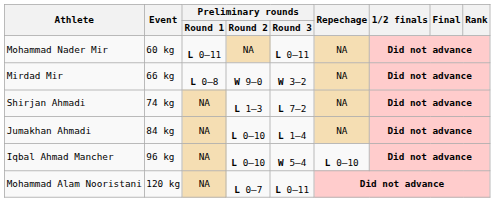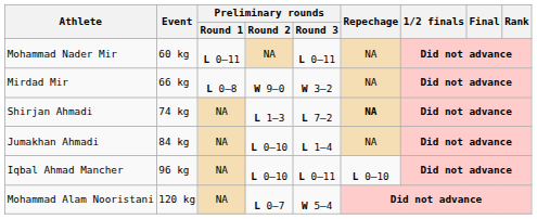 <table class=wikitable style="font-size:90%">
 <tr>
 <th rowspan="2">Athlete</th>
 <th rowspan="2">Event</th>
 <th colspan="3">Preliminary rounds</th>
 <th rowspan="2">Repechage</th>
 <th rowspan="2">1/2 finals</th>
 <th rowspan="2">Final</th>
 <th rowspan="2">Rank</th>
 </tr>
 <tr>
 <th>Round 1</th>
 <th>Round 2</th>
 <th>Round 3</th>
 </tr>
 <tr>
 <td>Mohammad Nader Mir</td>
 <td>60 kg</td>
 <td align="center"><br><strong>L</strong> 0–11</td>
 <td align=center bgcolor="wheat">NA</td>
 <td align="center"><br><strong>L</strong> 0–11</td>
 <td align=center bgcolor="wheat">NA</td>
 <td align=center colspan=3 bgcolor="#ffcccc"><strong>Did not advance</strong></td>
 </tr>
 <tr>
 <td>Mirdad Mir</td>
 <td>66 kg</td>
 <td align="center"><br><strong>L</strong> 0–8</td>
 <td align="center"><br><strong>W</strong> 9–0</td>
 <td align="center"><br><strong>W</strong> 3–2</td>
 <td align=center bgcolor="wheat">NA</td>
 <td align=center colspan=3 bgcolor="#ffcccc"><strong>Did not advance</strong></td>
 </tr>
 <tr>
 <td>Shirjan Ahmadi</td>
 <td>74 kg</td>
 <td align=center bgcolor="wheat">NA</td>
 <td align="center"><br><strong>L</strong> 1–3</td>
 <td align="center"><br><strong>L</strong> 7–2</td>
-<td align=center bgcolor="wheat">NA</td>
+<td align=center bgcolor="wheat"><strong>NA</strong></td>
 <td align=center colspan=3 bgcolor="#ffcccc"><strong>Did not advance</strong></td>
 </tr>
 <tr>
 <td>Jumakhan Ahmadi</td>
 <td>84 kg</td>
 <td align=center bgcolor="wheat">NA</td>
 <td align="center"><br><strong>L</strong> 0–10</td>
 <td align="center"><br><strong>L</strong> 1–4</td>
 <td align=center bgcolor="wheat">NA</td>
 <td align=center colspan=3 bgcolor="#ffcccc"><strong>Did not advance</strong></td>
 </tr>
 <tr>
 <td>Iqbal Ahmad Mancher</td>
 <td>96 kg</td>
 <td align=center bgcolor="wheat">NA</td>
 <td align="center"><br><strong>L</strong> 0–10</td>
-<td align="center"><br><strong>W</strong> 5–4</td>
+<td align="center"><br><strong>L</strong> 0–11</td>
 <td align="center"><br><strong>L</strong> 0–10</td>
 <td align=center colspan=3 bgcolor="#ffcccc"><strong>Did not advance</strong></td>
 </tr>
 <tr>
 <td>Mohammad Alam Nooristani</td>
 <td>120 kg</td>
 <td align=center bgcolor="wheat">NA</td>
 <td align="center"><br><strong>L</strong> 0–7</td>
-<td align="center"><br><strong>L</strong> 0–11</td>
+<td align="center"><br><strong>W</strong> 5–4</td>
 <td align=center colspan=4 bgcolor="#ffcccc"><strong>Did not advance</strong></td>
 </tr>
 </table>
